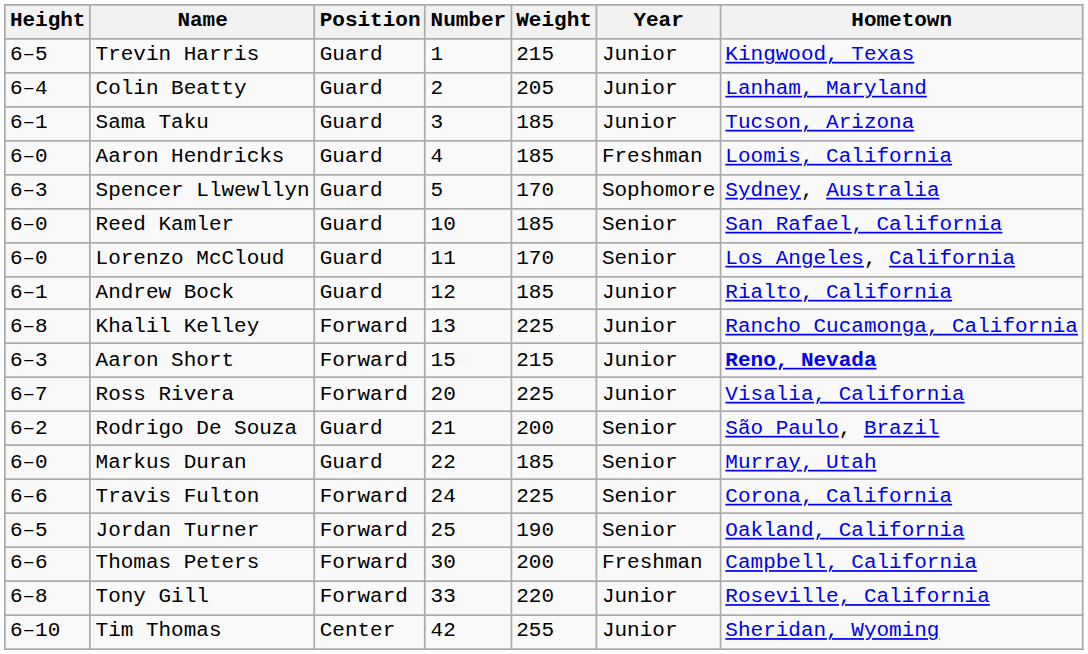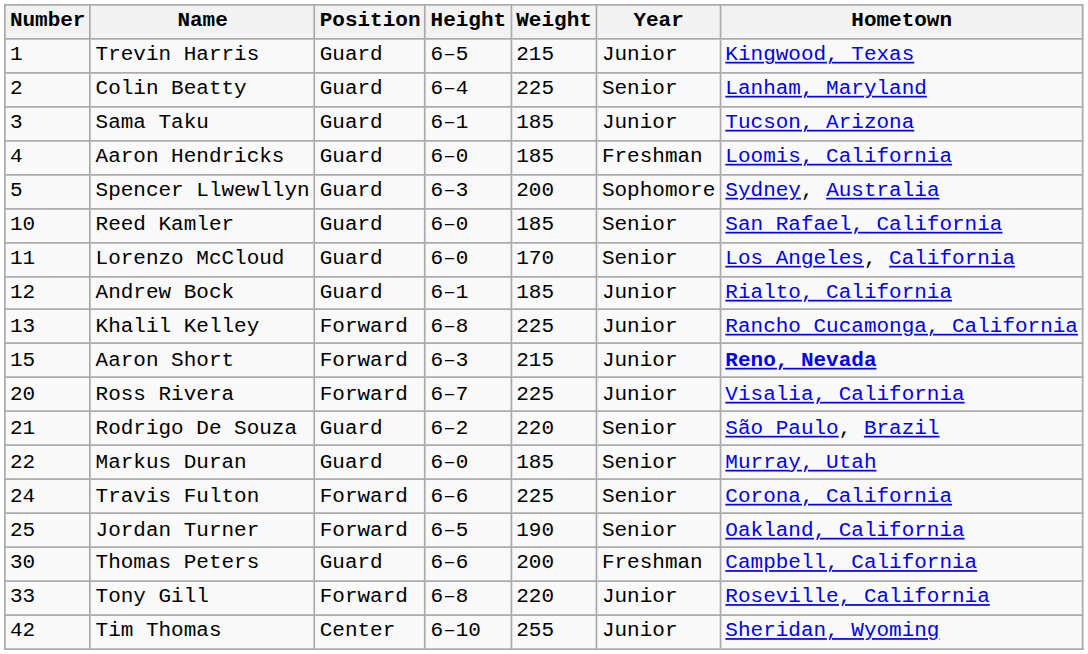 <table class="wikitable" style="font-size: 95%;">
 <tr>
-<th>Height</th>
+<th>Number</th>
 <th>Name</th>
 <th>Position</th>
-<th>Number</th>
+<th>Height</th>
 <th>Weight</th>
 <th>Year</th>
 <th>Hometown</th>
 </tr>
 <tr>
-<td>6–5</td>
+<td>1</td>
 <td>Trevin Harris</td>
 <td>Guard</td>
-<td>1</td>
+<td>6–5</td>
 <td>215</td>
 <td>Junior</td>
 <td><a href='#'>Kingwood, Texas</a></td>
 </tr>
 <tr>
-<td>6–4</td>
+<td>2</td>
 <td>Colin Beatty</td>
 <td>Guard</td>
-<td>2</td>
-<td>205</td>
-<td>Junior</td>
+<td>6–4</td>
+<td>225</td>
+<td>Senior</td>
 <td><a href='#'>Lanham, Maryland</a></td>
 </tr>
 <tr>
-<td>6–1</td>
+<td>3</td>
 <td>Sama Taku</td>
 <td>Guard</td>
-<td>3</td>
+<td>6–1</td>
 <td>185</td>
 <td>Junior</td>
 <td><a href='#'>Tucson, Arizona</a></td>
 </tr>
 <tr>
-<td>6–0</td>
+<td>4</td>
 <td>Aaron Hendricks</td>
 <td>Guard</td>
-<td>4</td>
+<td>6–0</td>
 <td>185</td>
 <td>Freshman</td>
 <td><a href='#'>Loomis, California</a></td>
 </tr>
 <tr>
-<td>6–3</td>
+<td>5</td>
 <td>Spencer Llwewllyn</td>
 <td>Guard</td>
-<td>5</td>
-<td>170</td>
+<td>6–3</td>
+<td>200</td>
 <td>Sophomore</td>
 <td><a href='#'>Sydney</a>, <a href='#'>Australia</a></td>
 </tr>
 <tr>
-<td>6–0</td>
+<td>10</td>
 <td>Reed Kamler</td>
 <td>Guard</td>
-<td>10</td>
+<td>6–0</td>
 <td>185</td>
 <td>Senior</td>
 <td><a href='#'>San Rafael, California</a></td>
 </tr>
 <tr>
-<td>6–0</td>
+<td>11</td>
 <td>Lorenzo McCloud</td>
 <td>Guard</td>
-<td>11</td>
+<td>6–0</td>
 <td>170</td>
 <td>Senior</td>
 <td><a href='#'>Los Angeles</a>, <a href='#'>California</a></td>
 </tr>
 <tr>
-<td>6–1</td>
+<td>12</td>
 <td>Andrew Bock</td>
 <td>Guard</td>
-<td>12</td>
+<td>6–1</td>
 <td>185</td>
 <td>Junior</td>
 <td><a href='#'>Rialto, California</a></td>
 </tr>
 <tr>
-<td>6–8</td>
+<td>13</td>
 <td>Khalil Kelley</td>
 <td>Forward</td>
-<td>13</td>
+<td>6–8</td>
 <td>225</td>
 <td>Junior</td>
 <td><a href='#'>Rancho Cucamonga, California</a></td>
 </tr>
 <tr>
-<td>6–3</td>
+<td>15</td>
 <td>Aaron Short</td>
 <td>Forward</td>
-<td>15</td>
+<td>6–3</td>
 <td>215</td>
 <td>Junior</td>
 <td><strong><a href='#'>Reno, Nevada</a></strong></td>
 </tr>
 <tr>
-<td>6–7</td>
+<td>20</td>
 <td>Ross Rivera</td>
 <td>Forward</td>
-<td>20</td>
+<td>6–7</td>
 <td>225</td>
 <td>Junior</td>
 <td><a href='#'>Visalia, California</a></td>
 </tr>
 <tr>
-<td>6–2</td>
+<td>21</td>
 <td>Rodrigo De Souza</td>
 <td>Guard</td>
-<td>21</td>
-<td>200</td>
+<td>6–2</td>
+<td>220</td>
 <td>Senior</td>
 <td><a href='#'>São Paulo</a>, <a href='#'>Brazil</a></td>
 </tr>
 <tr>
-<td>6–0</td>
+<td>22</td>
 <td>Markus Duran</td>
 <td>Guard</td>
-<td>22</td>
+<td>6–0</td>
 <td>185</td>
 <td>Senior</td>
 <td><a href='#'>Murray, Utah</a></td>
 </tr>
 <tr>
-<td>6–6</td>
+<td>24</td>
 <td>Travis Fulton</td>
 <td>Forward</td>
-<td>24</td>
+<td>6–6</td>
 <td>225</td>
 <td>Senior</td>
 <td><a href='#'>Corona, California</a></td>
 </tr>
 <tr>
-<td>6–5</td>
+<td>25</td>
 <td>Jordan Turner</td>
 <td>Forward</td>
-<td>25</td>
+<td>6–5</td>
 <td>190</td>
 <td>Senior</td>
 <td><a href='#'>Oakland, California</a></td>
 </tr>
 <tr>
+<td>30</td>
+<td>Thomas Peters</td>
+<td>Guard</td>
 <td>6–6</td>
-<td>Thomas Peters</td>
-<td>Forward</td>
-<td>30</td>
 <td>200</td>
 <td>Freshman</td>
 <td><a href='#'>Campbell, California</a></td>
 </tr>
 <tr>
-<td>6–8</td>
+<td>33</td>
 <td>Tony Gill</td>
 <td>Forward</td>
-<td>33</td>
+<td>6–8</td>
 <td>220</td>
 <td>Junior</td>
 <td><a href='#'>Roseville, California</a></td>
 </tr>
 <tr>
-<td>6–10</td>
+<td>42</td>
 <td>Tim Thomas</td>
 <td>Center</td>
-<td>42</td>
+<td>6–10</td>
 <td>255</td>
 <td>Junior</td>
 <td><a href='#'>Sheridan, Wyoming</a></td>
 </tr>
 </table>
